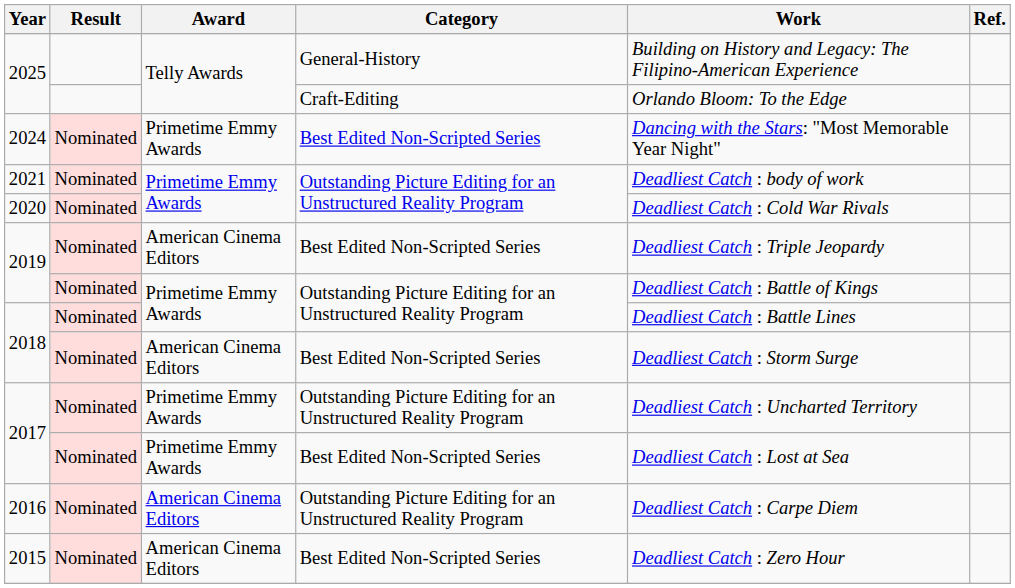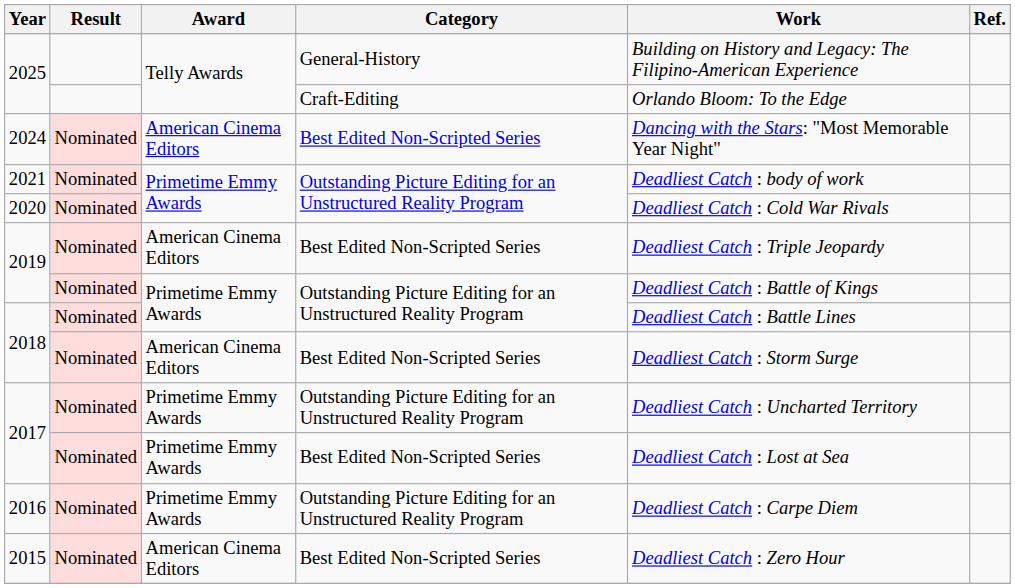 <table class="wikitable">
 <tr>
 <th>Year</th>
 <th>Result</th>
 <th>Award</th>
 <th>Category</th>
 <th>Work</th>
 <th>Ref.</th>
 </tr>
 <tr>
 </tr>
 <tr>
 <td rowspan="2">2025</td>
 <td></td>
 <td rowspan="2">Telly Awards</td>
 <td>General-History</td>
 <td><em>Building on History and Legacy: The Filipino-American Experience</em></td>
 <td></td>
 </tr>
 <tr>
 <td></td>
 <td>Craft-Editing</td>
 <td><em>Orlando Bloom: To the Edge</em></td>
 <td></td>
 </tr>
 <tr>
 <td>2024</td>
 <td style="background: #ffdddd">Nominated</td>
-<td>Primetime Emmy Awards</td>
+<td><a href='#'>American Cinema Editors</a></td>
 <td><a href='#'>Best Edited Non-Scripted Series</a></td>
 <td><em><a href='#'>Dancing with the Stars</a></em>: "Most Memorable Year Night"</td>
 <td></td>
 </tr>
 <tr>
 <td>2021</td>
 <td style="background: #ffdddd">Nominated</td>
 <td rowspan="2"><a href='#'>Primetime Emmy Awards</a></td>
 <td rowspan="2"><a href='#'>Outstanding Picture Editing for an Unstructured Reality Program</a></td>
 <td><em><a href='#'>Deadliest Catch</a></em> : <em>body of work</em></td>
 <td></td>
 </tr>
 <tr>
 <td>2020</td>
 <td style="background: #ffdddd">Nominated</td>
 <td><em><a href='#'>Deadliest Catch</a></em> : <em>Cold War Rivals</em></td>
 <td></td>
 </tr>
 <tr>
 <td rowspan="2">2019</td>
 <td style="background: #ffdddd">Nominated</td>
 <td>American Cinema Editors</td>
 <td>Best Edited Non-Scripted Series</td>
 <td><em><a href='#'>Deadliest Catch</a></em> : <em>Triple Jeopardy</em></td>
 <td></td>
 </tr>
 <tr>
 <td style="background: #ffdddd">Nominated</td>
 <td rowspan="2">Primetime Emmy Awards</td>
 <td rowspan="2">Outstanding Picture Editing for an Unstructured Reality Program</td>
 <td><em><a href='#'>Deadliest Catch</a></em> : <em>Battle of Kings</em></td>
 <td></td>
 </tr>
 <tr>
 <td rowspan="2">2018</td>
 <td style="background: #ffdddd">Nominated</td>
 <td><em><a href='#'>Deadliest Catch</a></em> : <em>Battle Lines</em></td>
 <td></td>
 </tr>
 <tr>
 <td style="background: #ffdddd">Nominated</td>
 <td>American Cinema Editors</td>
 <td>Best Edited Non-Scripted Series</td>
 <td><em><a href='#'>Deadliest Catch</a></em> : <em>Storm Surge</em></td>
 <td></td>
 </tr>
 <tr>
 <td rowspan="2">2017</td>
 <td style="background: #ffdddd">Nominated</td>
 <td>Primetime Emmy Awards</td>
 <td>Outstanding Picture Editing for an Unstructured Reality Program</td>
 <td><em><a href='#'>Deadliest Catch</a></em> : <em>Uncharted Territory</em></td>
 <td></td>
 </tr>
 <tr>
 <td style="background: #ffdddd">Nominated</td>
 <td>Primetime Emmy Awards</td>
 <td>Best Edited Non-Scripted Series</td>
 <td><em><a href='#'>Deadliest Catch</a></em> : <em>Lost at Sea</em></td>
 <td></td>
 </tr>
 <tr>
 <td>2016</td>
 <td style="background: #ffdddd">Nominated</td>
-<td><a href='#'>American Cinema Editors</a></td>
+<td>Primetime Emmy Awards</td>
 <td>Outstanding Picture Editing for an Unstructured Reality Program</td>
 <td><em><a href='#'>Deadliest Catch</a></em> : <em>Carpe Diem</em></td>
 <td></td>
 </tr>
 <tr>
 <td>2015</td>
 <td style="background: #ffdddd">Nominated</td>
 <td>American Cinema Editors</td>
 <td>Best Edited Non-Scripted Series</td>
 <td><em><a href='#'>Deadliest Catch</a></em> : <em>Zero Hour</em></td>
 <td></td>
 </tr>
 <tr>
 </tr>
 </table>
